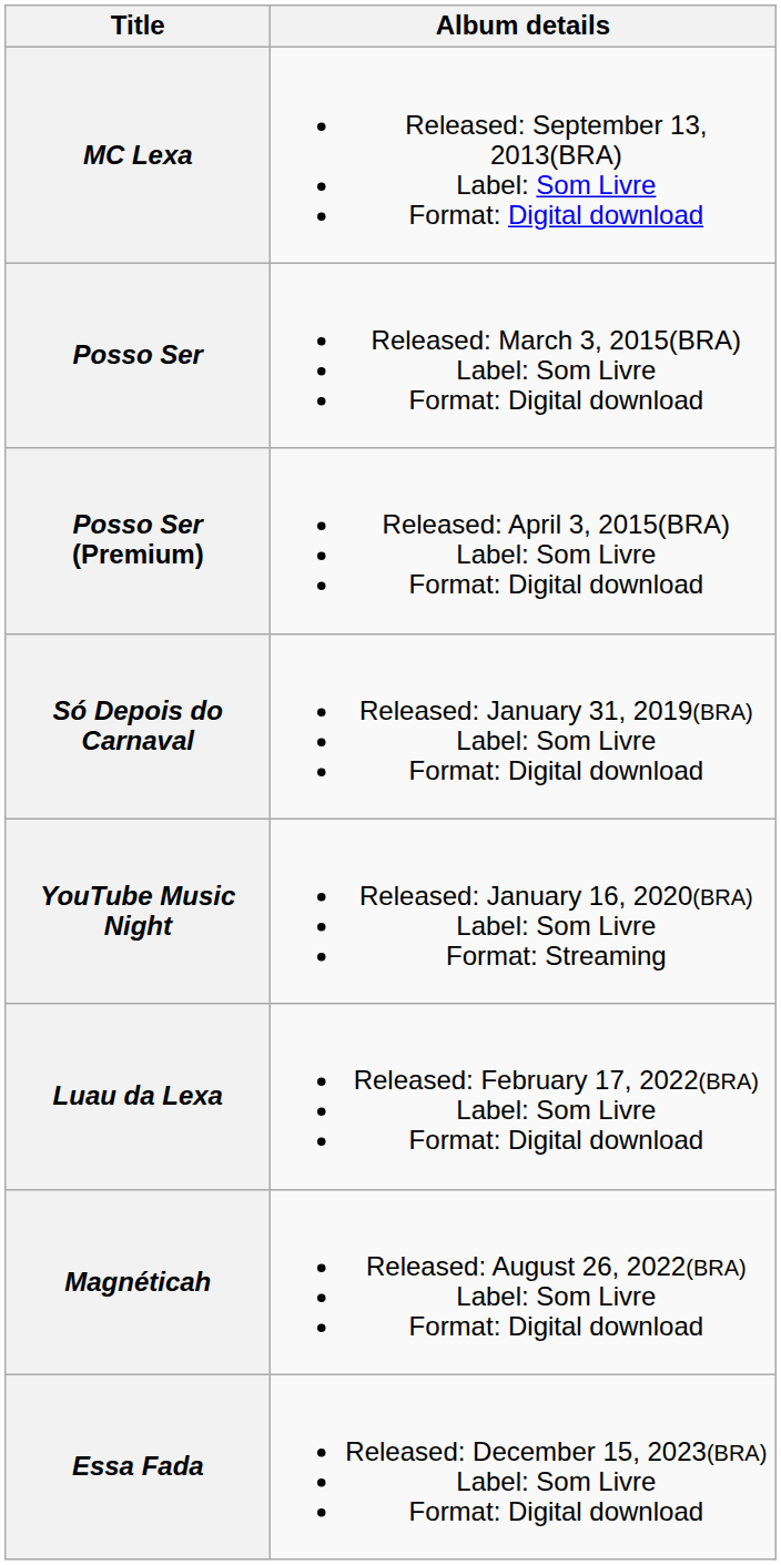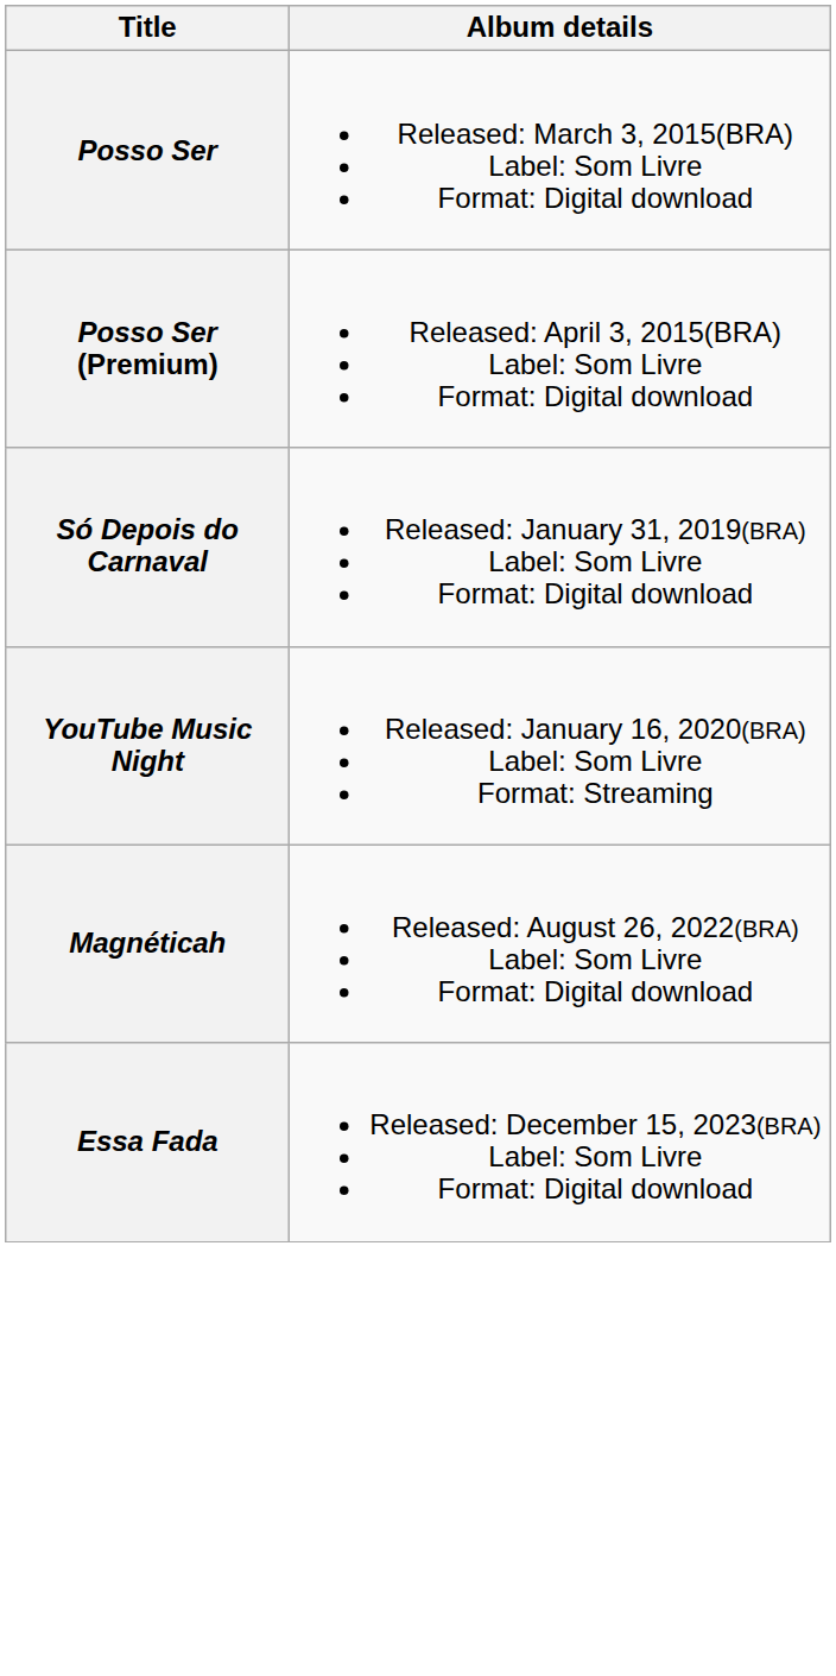 <table class="wikitable plainrowheaders" style="text-align:center;">
 <tr>
 <th scope="col" rowspan="1" style="width:9.5em;">Title</th>
 <th scope="col" rowspan="1" style="width:18.5em;">Album details</th>
-</tr>
-<tr>
-<th scope="row"><em>MC Lexa</em></th>
-<td><br><ul><li>Released: September 13, 2013<span>(BRA)</span></li><li>Label: <a href='#'>Som Livre</a></li><li>Format: <a href='#'>Digital download</a></li></ul></td>
 </tr>
 <tr>
 <th scope="row"><em>Posso Ser</em></th>
 <td><br><ul><li>Released: March 3, 2015<span>(BRA)</span></li><li>Label: Som Livre</li><li>Format: Digital download</li></ul></td>
 </tr>
 <tr>
 <th scope="row"><em>Posso Ser</em> (Premium)</th>
 <td><br><ul><li>Released: April 3, 2015<span>(BRA)</span></li><li>Label: Som Livre</li><li>Format: Digital download</li></ul></td>
 </tr>
 <tr>
 <th scope="row"><em>Só Depois do Carnaval</em></th>
 <td><br><ul><li>Released: January 31, 2019<small>(BRA)</small></li><li>Label: Som Livre</li><li>Format: Digital download</li></ul></td>
 </tr>
 <tr>
 <th scope="row"><em>YouTube Music Night</em></th>
 <td><br><ul><li>Released: January 16, 2020<small>(BRA)</small></li><li>Label: Som Livre</li><li>Format: Streaming</li></ul></td>
 </tr>
 <tr>
-<th scope="row"><em>Luau da Lexa</em></th>
-<td><br><ul><li>Released: February 17, 2022<small>(BRA)</small></li><li>Label: Som Livre</li><li>Format: Digital download</li></ul></td>
-</tr>
-<tr>
 <th scope="row"><em>Magnéticah</em></th>
 <td><br><ul><li>Released: August 26, 2022<small>(BRA)</small></li><li>Label: Som Livre</li><li>Format: Digital download</li></ul></td>
 </tr>
 <tr>
 <th scope="row"><em>Essa Fada</em></th>
 <td><br><ul><li>Released: December 15, 2023<small>(BRA)</small></li><li>Label: Som Livre</li><li>Format: Digital download</li></ul></td>
 </tr>
 </table>
